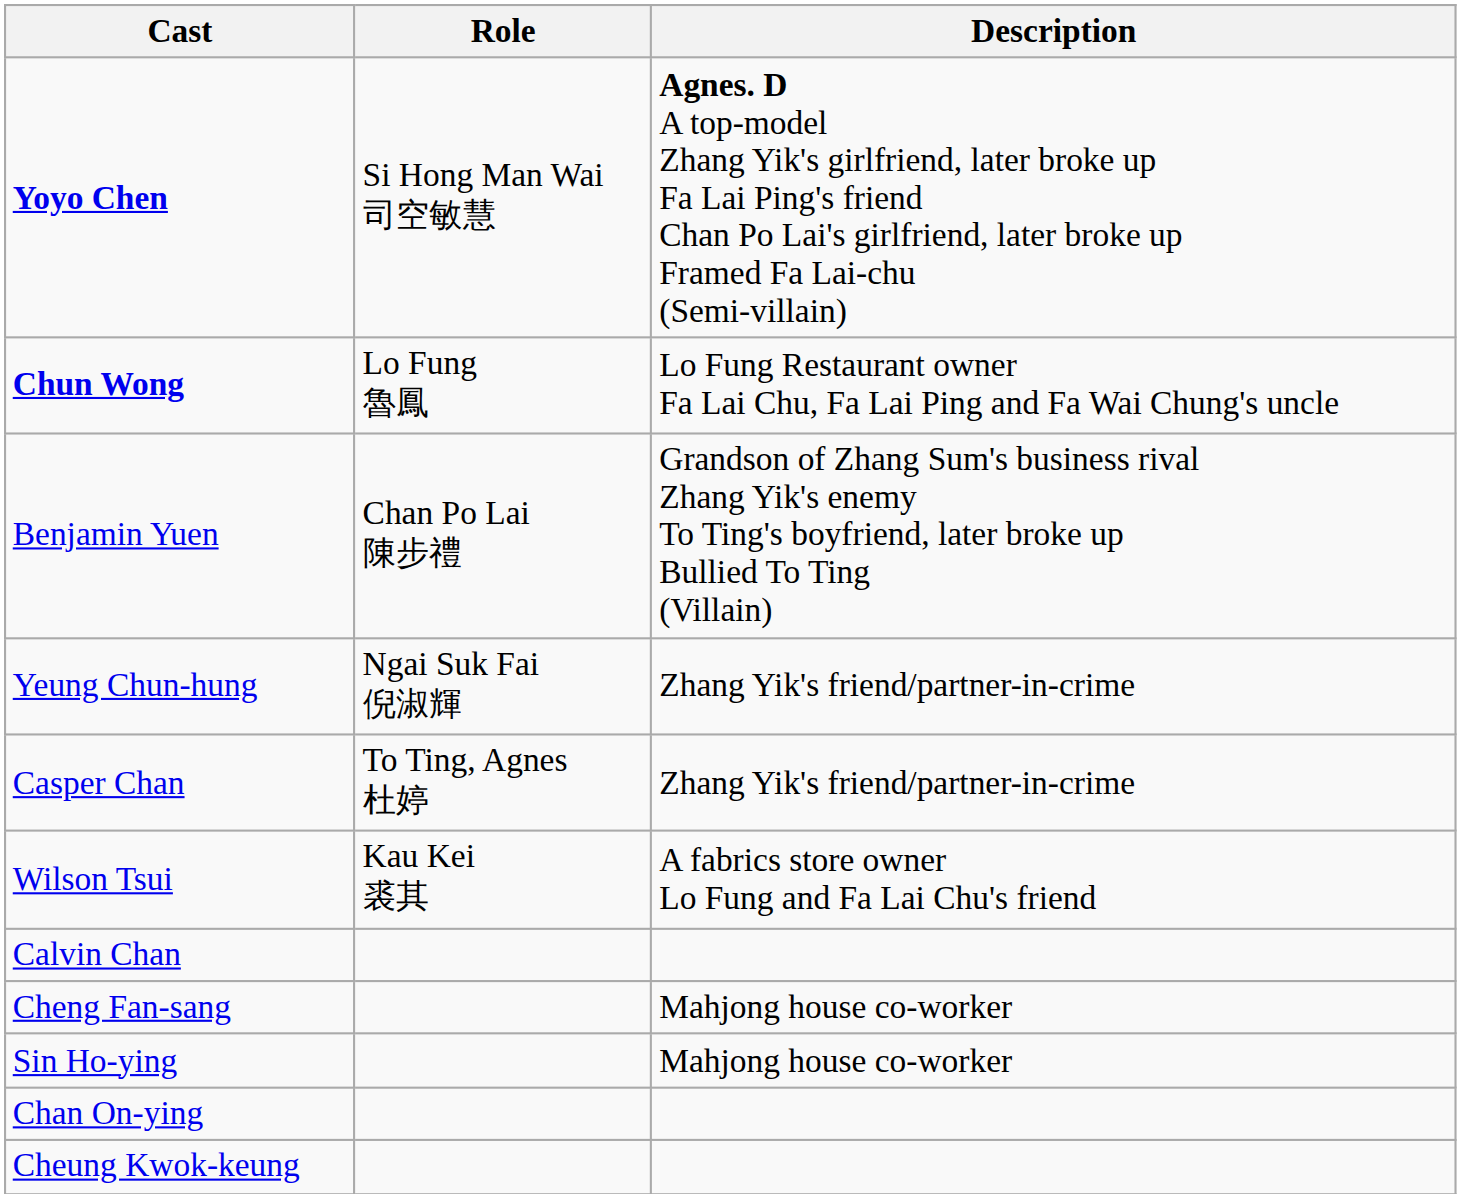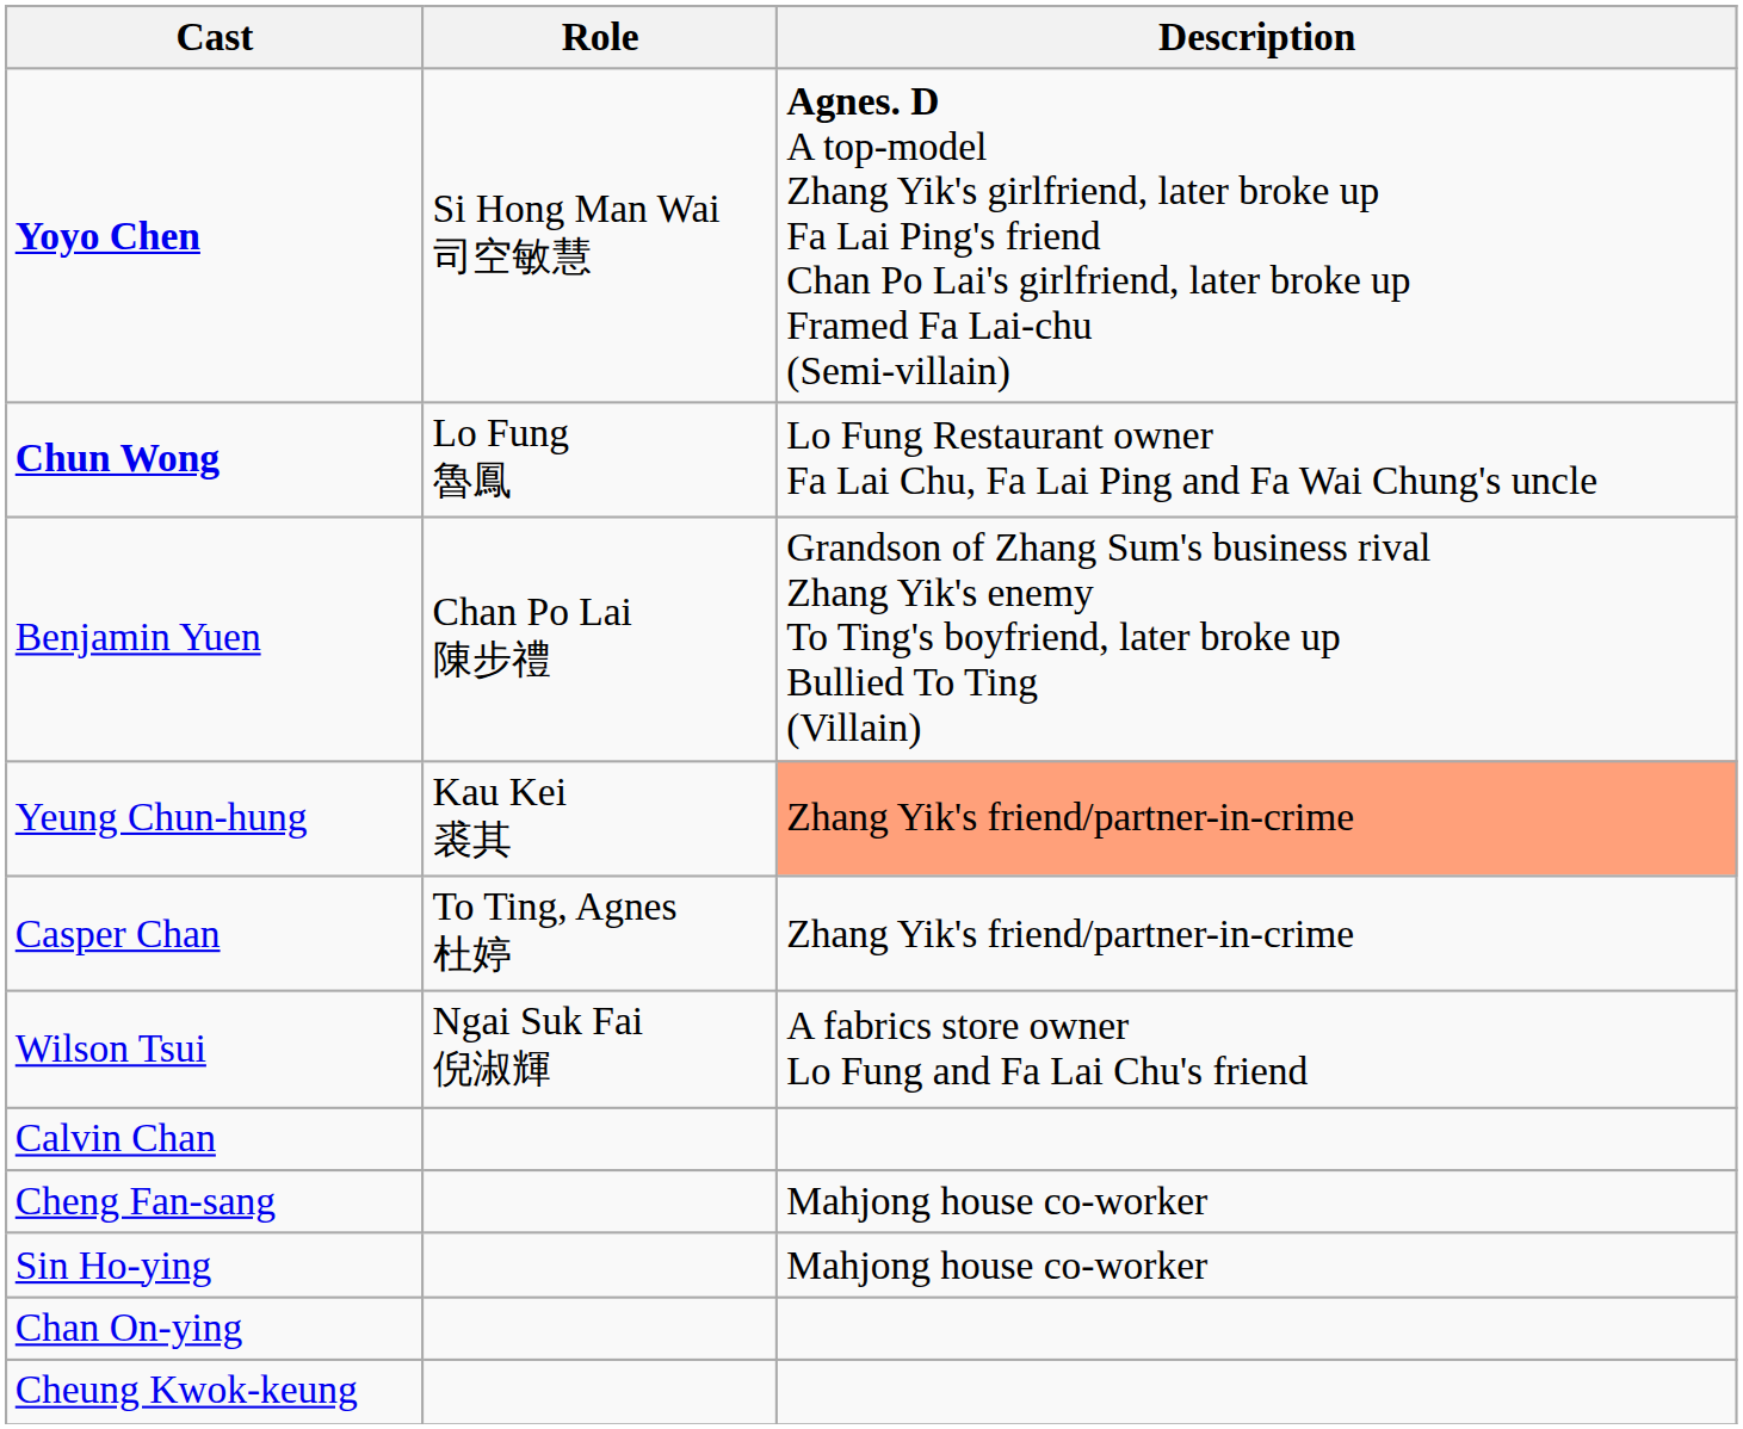 <table class="wikitable" style="width:55%;">
 <tr>
 <th>Cast</th>
 <th>Role</th>
 <th>Description</th>
 </tr>
 <tr>
 <td><strong><a href='#'>Yoyo Chen</a></strong></td>
 <td>Si Hong Man Wai<br>司空敏慧</td>
 <td><strong>Agnes. D</strong><br>A top-model<br>Zhang Yik's girlfriend, later broke up<br>Fa Lai Ping's friend<br>Chan Po Lai's girlfriend, later broke up<br>Framed Fa Lai-chu<br>(Semi-villain)</td>
 </tr>
 <tr>
 <td><strong><a href='#'>Chun Wong</a></strong></td>
 <td>Lo Fung<br>魯鳳</td>
 <td>Lo Fung Restaurant owner<br>Fa Lai Chu, Fa Lai Ping and Fa Wai Chung's uncle</td>
 </tr>
 <tr>
 <td><a href='#'>Benjamin Yuen</a></td>
 <td>Chan Po Lai<br>陳步禮</td>
 <td>Grandson of Zhang Sum's business rival <br> Zhang Yik's enemy<br>To Ting's boyfriend, later broke up<br>Bullied To Ting<br>(Villain)</td>
 </tr>
 <tr>
 <td><a href='#'>Yeung Chun-hung</a></td>
-<td>Ngai Suk Fai<br>倪淑輝</td>
-<td>Zhang Yik's friend/partner-in-crime</td>
+<td>Kau Kei<br>裘其</td>
+<td style="background: lightsalmon;">Zhang Yik's friend/partner-in-crime</td>
 </tr>
 <tr>
 <td><a href='#'>Casper Chan</a></td>
 <td>To Ting, Agnes<br>杜婷</td>
 <td>Zhang Yik's friend/partner-in-crime</td>
 </tr>
 <tr>
 <td><a href='#'>Wilson Tsui</a></td>
-<td>Kau Kei<br>裘其</td>
+<td>Ngai Suk Fai<br>倪淑輝</td>
 <td>A fabrics store owner<br>Lo Fung and Fa Lai Chu's friend</td>
 </tr>
 <tr>
 <td><a href='#'>Calvin Chan</a></td>
 <td></td>
 <td></td>
 </tr>
 <tr>
 <td><a href='#'>Cheng Fan-sang</a></td>
 <td></td>
 <td>Mahjong house co-worker</td>
 </tr>
 <tr>
 <td><a href='#'>Sin Ho-ying</a></td>
 <td></td>
 <td>Mahjong house co-worker</td>
 </tr>
 <tr>
 <td><a href='#'>Chan On-ying</a></td>
 <td></td>
 <td></td>
 </tr>
 <tr>
 <td><a href='#'>Cheung Kwok-keung</a></td>
 <td></td>
 <td></td>
 </tr>
 </table>
